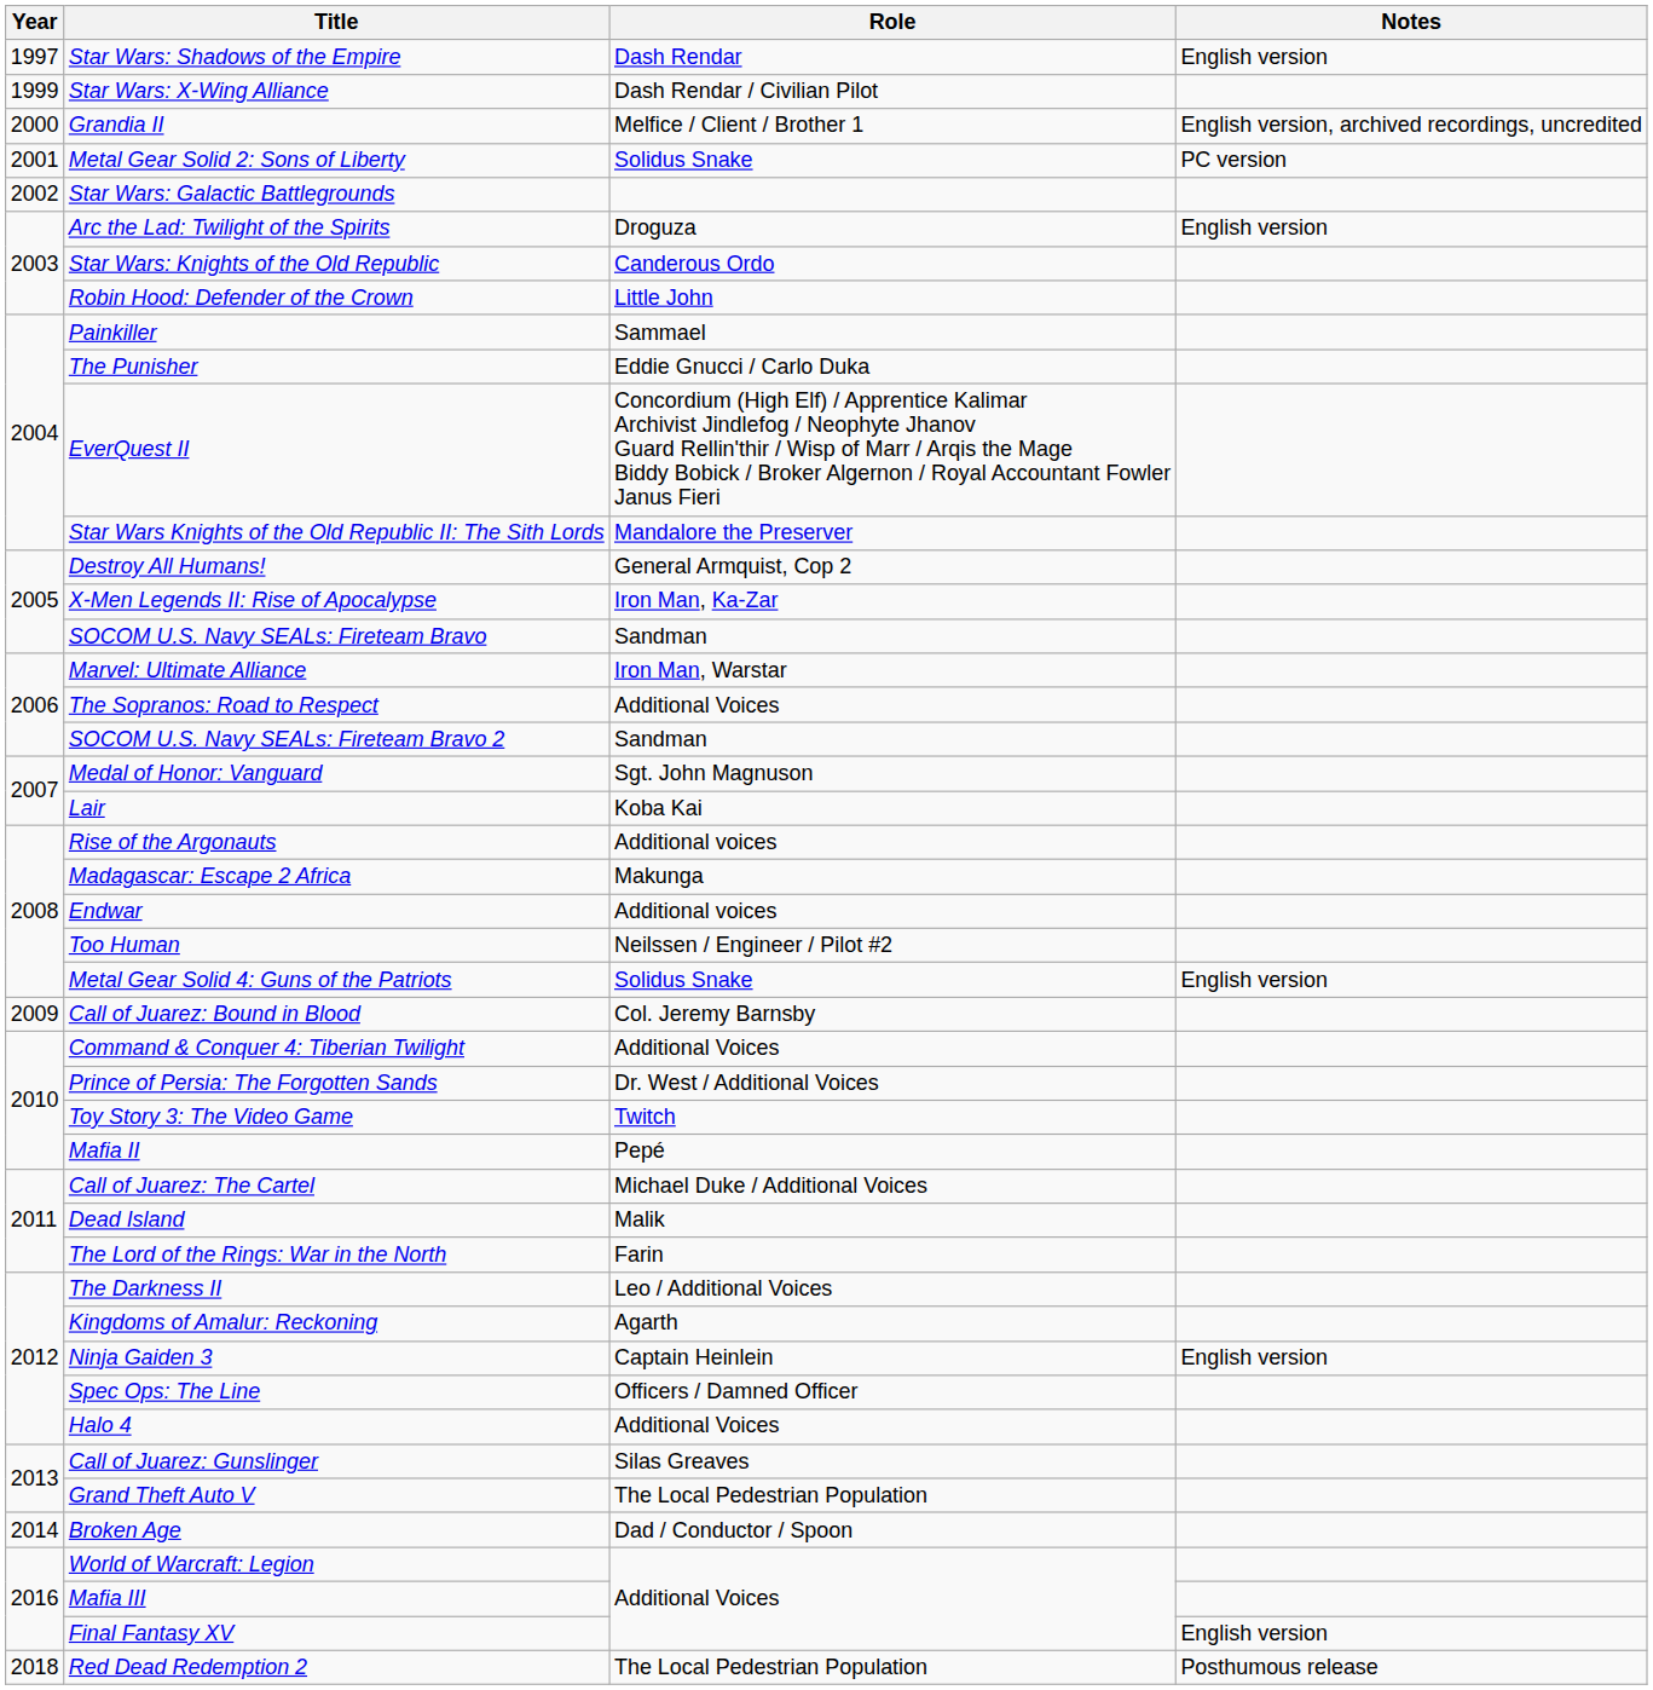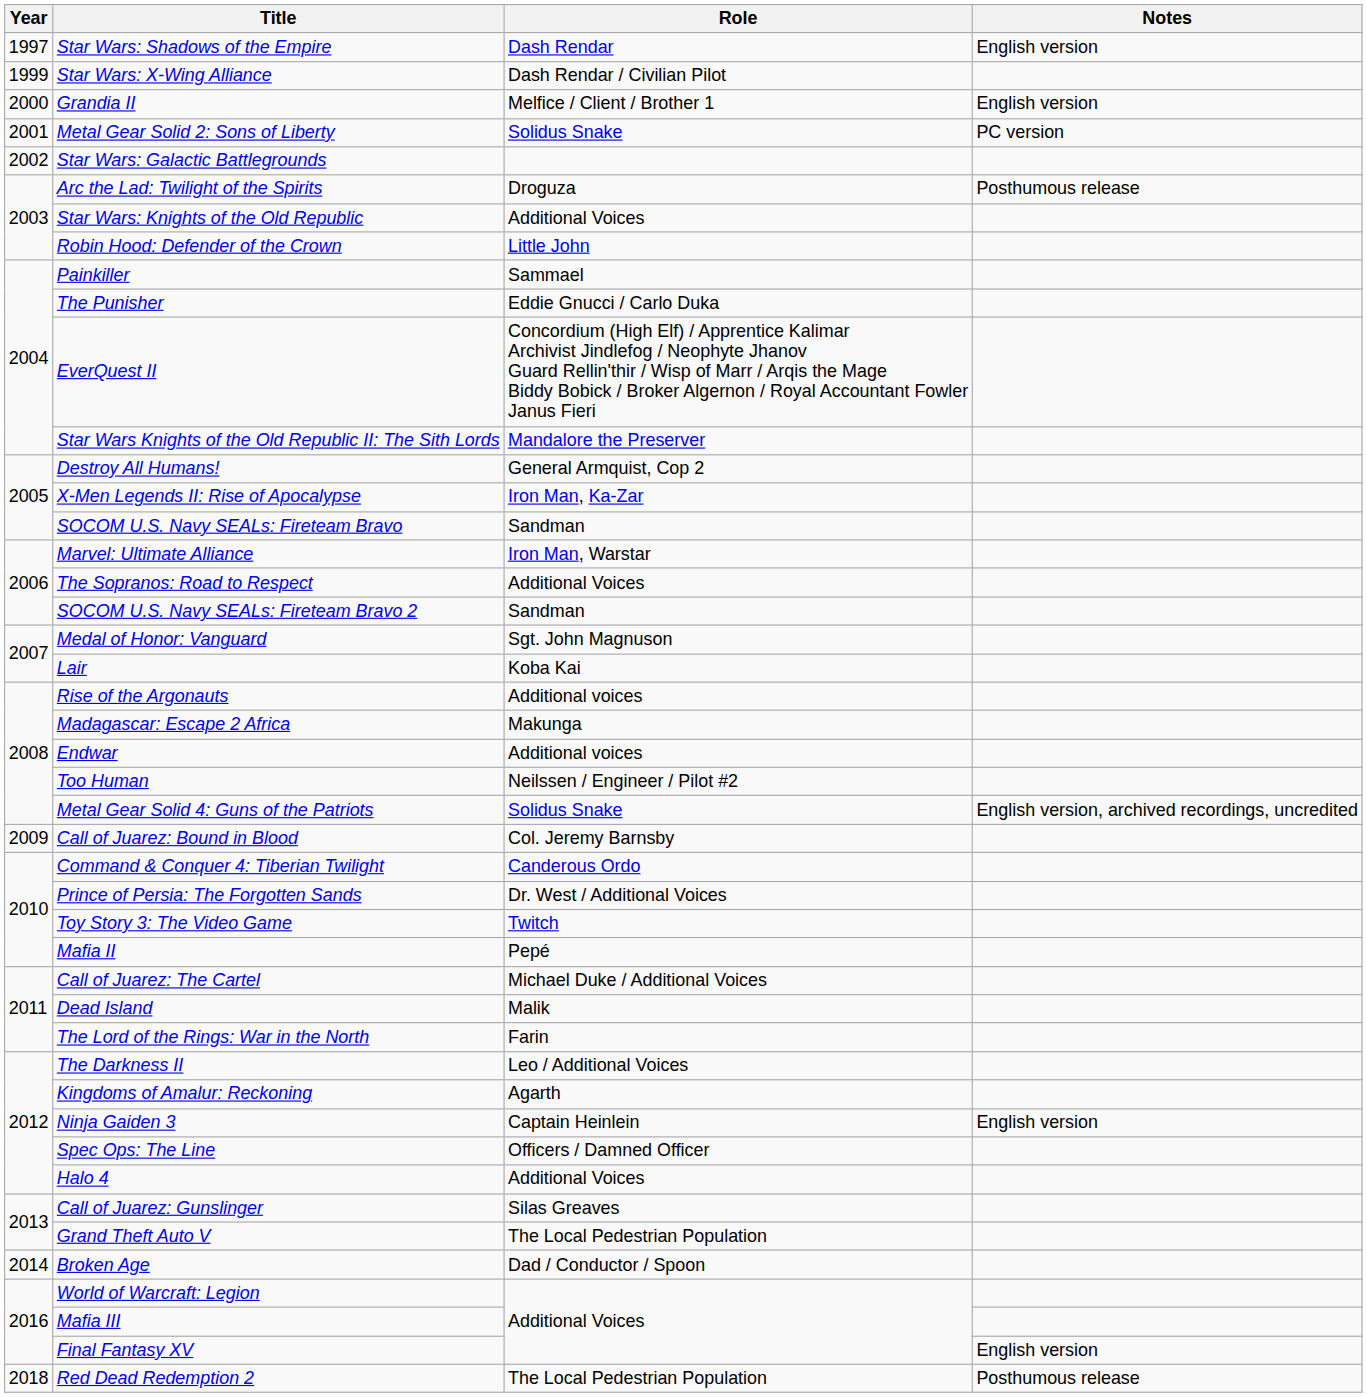 <table class="wikitable sortable">
 <tr>
 <th>Year</th>
 <th>Title</th>
 <th>Role</th>
 <th>Notes</th>
 </tr>
 <tr>
 <td>1997</td>
 <td><em><a href='#'>Star Wars: Shadows of the Empire</a></em></td>
 <td><a href='#'>Dash Rendar</a></td>
 <td>English version</td>
 </tr>
 <tr>
 <td>1999</td>
 <td><em><a href='#'>Star Wars: X-Wing Alliance</a></em></td>
 <td>Dash Rendar / Civilian Pilot</td>
 <td></td>
 </tr>
 <tr>
 <td>2000</td>
 <td><em><a href='#'>Grandia II</a></em></td>
 <td>Melfice / Client / Brother 1</td>
-<td>English version, archived recordings, uncredited</td>
+<td>English version</td>
 </tr>
 <tr>
 <td>2001</td>
 <td><em><a href='#'>Metal Gear Solid 2: Sons of Liberty</a></em></td>
 <td><a href='#'>Solidus Snake</a></td>
 <td>PC version</td>
 </tr>
 <tr>
 <td>2002</td>
 <td><em><a href='#'>Star Wars: Galactic Battlegrounds</a></em></td>
 <td></td>
 </tr>
 <tr>
 <td rowspan=3>2003</td>
 <td><em><a href='#'>Arc the Lad: Twilight of the Spirits</a></em></td>
 <td>Droguza</td>
-<td>English version</td>
+<td>Posthumous release</td>
 </tr>
 <tr>
 <td><em><a href='#'>Star Wars: Knights of the Old Republic</a></em></td>
-<td><a href='#'>Canderous Ordo</a></td>
+<td>Additional Voices</td>
 <td></td>
 </tr>
 <tr>
 <td><em><a href='#'>Robin Hood: Defender of the Crown</a></em></td>
 <td><a href='#'>Little John</a></td>
 <td></td>
 </tr>
 <tr>
 <td rowspan=4>2004</td>
 <td><em><a href='#'>Painkiller</a></em></td>
 <td>Sammael</td>
 <td></td>
 </tr>
 <tr>
 <td><em><a href='#'>The Punisher</a></em></td>
 <td>Eddie Gnucci / Carlo Duka</td>
 <td></td>
 </tr>
 <tr>
 <td><em><a href='#'>EverQuest II</a></em></td>
 <td>Concordium (High Elf) / Apprentice Kalimar <br>Archivist Jindlefog / Neophyte Jhanov <br>Guard Rellin'thir / Wisp of Marr / Arqis the Mage <br> Biddy Bobick / Broker Algernon / Royal Accountant Fowler <br>Janus Fieri</td>
 <td></td>
 </tr>
 <tr>
 <td><em><a href='#'>Star Wars Knights of the Old Republic II: The Sith Lords</a></em></td>
 <td><a href='#'>Mandalore the Preserver</a></td>
 <td></td>
 </tr>
 <tr>
 <td rowspan=3>2005</td>
 <td><em><a href='#'>Destroy All Humans!</a></em></td>
 <td>General Armquist, Cop 2</td>
 <td></td>
 </tr>
 <tr>
 <td><em><a href='#'>X-Men Legends II: Rise of Apocalypse</a></em></td>
 <td><a href='#'>Iron Man</a>, <a href='#'>Ka-Zar</a></td>
 <td></td>
 </tr>
 <tr>
 <td><em><a href='#'>SOCOM U.S. Navy SEALs: Fireteam Bravo</a></em></td>
 <td>Sandman</td>
 <td></td>
 </tr>
 <tr>
 <td rowspan=3>2006</td>
 <td><em><a href='#'>Marvel: Ultimate Alliance</a></em></td>
 <td><a href='#'>Iron Man</a>, Warstar</td>
 <td></td>
 </tr>
 <tr>
 <td><em><a href='#'>The Sopranos: Road to Respect</a></em></td>
 <td>Additional Voices</td>
 <td></td>
 </tr>
 <tr>
 <td><em><a href='#'>SOCOM U.S. Navy SEALs: Fireteam Bravo 2</a></em></td>
 <td>Sandman</td>
 <td></td>
 </tr>
 <tr>
 <td rowspan=2>2007</td>
 <td><em><a href='#'>Medal of Honor: Vanguard</a></em></td>
 <td>Sgt. John Magnuson</td>
 <td></td>
 </tr>
 <tr>
 <td><em><a href='#'>Lair</a></em></td>
 <td>Koba Kai</td>
 <td></td>
 </tr>
 <tr>
 <td rowspan=5>2008</td>
 <td><em><a href='#'>Rise of the Argonauts</a></em></td>
 <td>Additional voices</td>
 <td></td>
 </tr>
 <tr>
 <td><em><a href='#'>Madagascar: Escape 2 Africa</a></em></td>
 <td>Makunga</td>
 <td></td>
 </tr>
 <tr>
 <td><em><a href='#'>Endwar</a></em></td>
 <td>Additional voices</td>
 <td></td>
 </tr>
 <tr>
 <td><em><a href='#'>Too Human</a></em></td>
 <td>Neilssen / Engineer / Pilot #2</td>
 <td></td>
 </tr>
 <tr>
 <td><em><a href='#'>Metal Gear Solid 4: Guns of the Patriots</a></em></td>
 <td><a href='#'>Solidus Snake</a></td>
-<td>English version</td>
+<td>English version, archived recordings, uncredited</td>
 </tr>
 <tr>
 <td>2009</td>
 <td><em><a href='#'>Call of Juarez: Bound in Blood</a></em></td>
 <td>Col. Jeremy Barnsby</td>
 <td></td>
 </tr>
 <tr>
 <td rowspan=4>2010</td>
 <td><em><a href='#'>Command & Conquer 4: Tiberian Twilight</a></em></td>
-<td>Additional Voices</td>
+<td><a href='#'>Canderous Ordo</a></td>
 <td></td>
 </tr>
 <tr>
 <td><em><a href='#'>Prince of Persia: The Forgotten Sands</a></em></td>
 <td>Dr. West / Additional Voices</td>
 <td></td>
 </tr>
 <tr>
 <td><em><a href='#'>Toy Story 3: The Video Game</a></em></td>
 <td><a href='#'>Twitch</a></td>
 <td></td>
 </tr>
 <tr>
 <td><em><a href='#'>Mafia II</a></em></td>
 <td>Pepé</td>
 <td></td>
 </tr>
 <tr>
 <td rowspan=3>2011</td>
 <td><em><a href='#'>Call of Juarez: The Cartel</a></em></td>
 <td>Michael Duke / Additional Voices</td>
 <td></td>
 </tr>
 <tr>
 <td><em><a href='#'>Dead Island</a></em></td>
 <td>Malik</td>
 <td></td>
 </tr>
 <tr>
 <td><em><a href='#'>The Lord of the Rings: War in the North</a></em></td>
 <td>Farin</td>
 <td></td>
 </tr>
 <tr>
 <td rowspan=5>2012</td>
 <td><em><a href='#'>The Darkness II</a></em></td>
 <td>Leo / Additional Voices</td>
 <td></td>
 </tr>
 <tr>
 <td><em><a href='#'>Kingdoms of Amalur: Reckoning</a></em></td>
 <td>Agarth</td>
 <td></td>
 </tr>
 <tr>
 <td><em><a href='#'>Ninja Gaiden 3</a></em></td>
 <td>Captain Heinlein</td>
 <td>English version</td>
 </tr>
 <tr>
 <td><em><a href='#'>Spec Ops: The Line</a></em></td>
 <td>Officers / Damned Officer</td>
 <td></td>
 </tr>
 <tr>
 <td><em><a href='#'>Halo 4</a></em></td>
 <td>Additional Voices</td>
 <td></td>
 </tr>
 <tr>
 <td rowspan=2>2013</td>
 <td><em><a href='#'>Call of Juarez: Gunslinger</a></em></td>
 <td>Silas Greaves</td>
 <td></td>
 </tr>
 <tr>
 <td><em><a href='#'>Grand Theft Auto V</a></em></td>
 <td>The Local Pedestrian Population</td>
 <td></td>
 </tr>
 <tr>
 <td>2014</td>
 <td><em><a href='#'>Broken Age</a></em></td>
 <td>Dad / Conductor / Spoon</td>
 <td></td>
 </tr>
 <tr>
 <td rowspan=3>2016</td>
 <td><em><a href='#'>World of Warcraft: Legion</a></em></td>
 <td rowspan=3>Additional Voices</td>
 <td></td>
 </tr>
 <tr>
 <td><em><a href='#'>Mafia III</a></em></td>
 <td></td>
 </tr>
 <tr>
 <td><em><a href='#'>Final Fantasy XV</a></em></td>
 <td>English version</td>
 </tr>
 <tr>
 <td>2018</td>
 <td><em><a href='#'>Red Dead Redemption 2</a></em></td>
 <td>The Local Pedestrian Population</td>
 <td>Posthumous release</td>
 </tr>
 </table>
